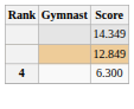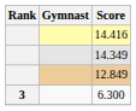 <table class="wikitable sortable" style="text-align:center; font-size:95%">
 <tr>
 <th scope=col>Rank</th>
 <th scope=col>Gymnast</th>
 <th scope=col>Score</th>
+</tr>
+<tr bgcolor=fffcaf>
+<th scope=row style="text-align:center"></th>
+<td align=left></td>
+<td>14.416</td>
 </tr>
 <tr bgcolor=e5e5e5>
 <th scope=row style="text-align:center"></th>
 <td align=left></td>
 <td>14.349</td>
 </tr>
 <tr bgcolor=eecc99>
 <th scope=row style="text-align:center"></th>
 <td align=left></td>
 <td>12.849</td>
 </tr>
 <tr>
-<th>4</th>
+<th>3</th>
 <td align=left></td>
 <td>6.300</td>
 </tr>
 <tr>
 </tr>
 </table>
